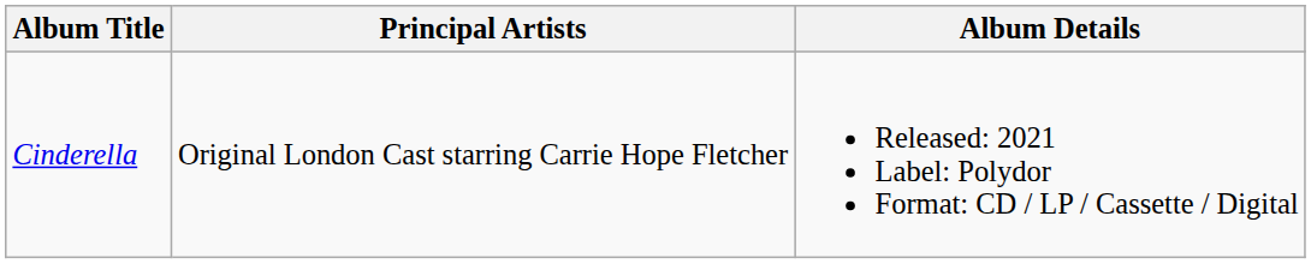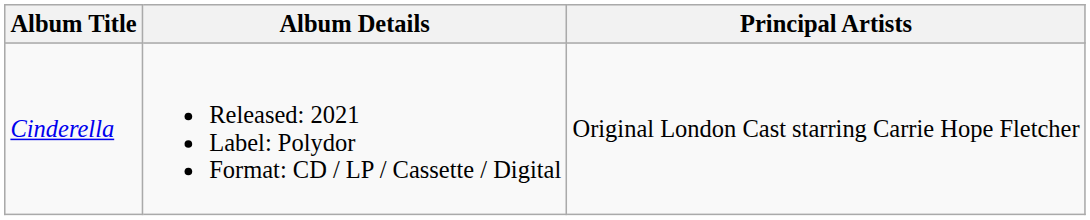 <table class="wikitable">
 <tr>
 <th>Album Title</th>
+<th>Album Details</th>
 <th>Principal Artists</th>
-<th>Album Details</th>
 </tr>
 <tr>
 <td><em><a href='#'>Cinderella</a></em></td>
+<td><br><ul><li>Released: 2021</li><li>Label: Polydor</li><li>Format: CD / LP / Cassette / Digital</li></ul></td>
 <td>Original London Cast starring Carrie Hope Fletcher</td>
-<td><br><ul><li>Released: 2021</li><li>Label: Polydor</li><li>Format: CD / LP / Cassette / Digital</li></ul></td>
 </tr>
 </table>
